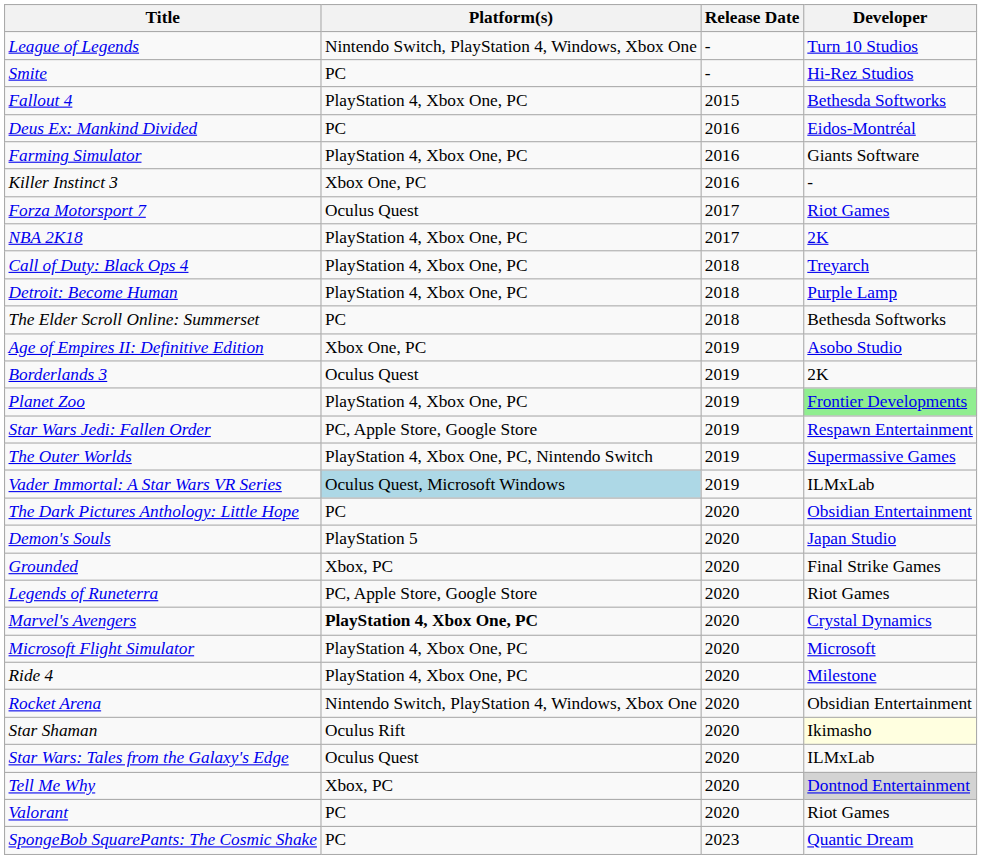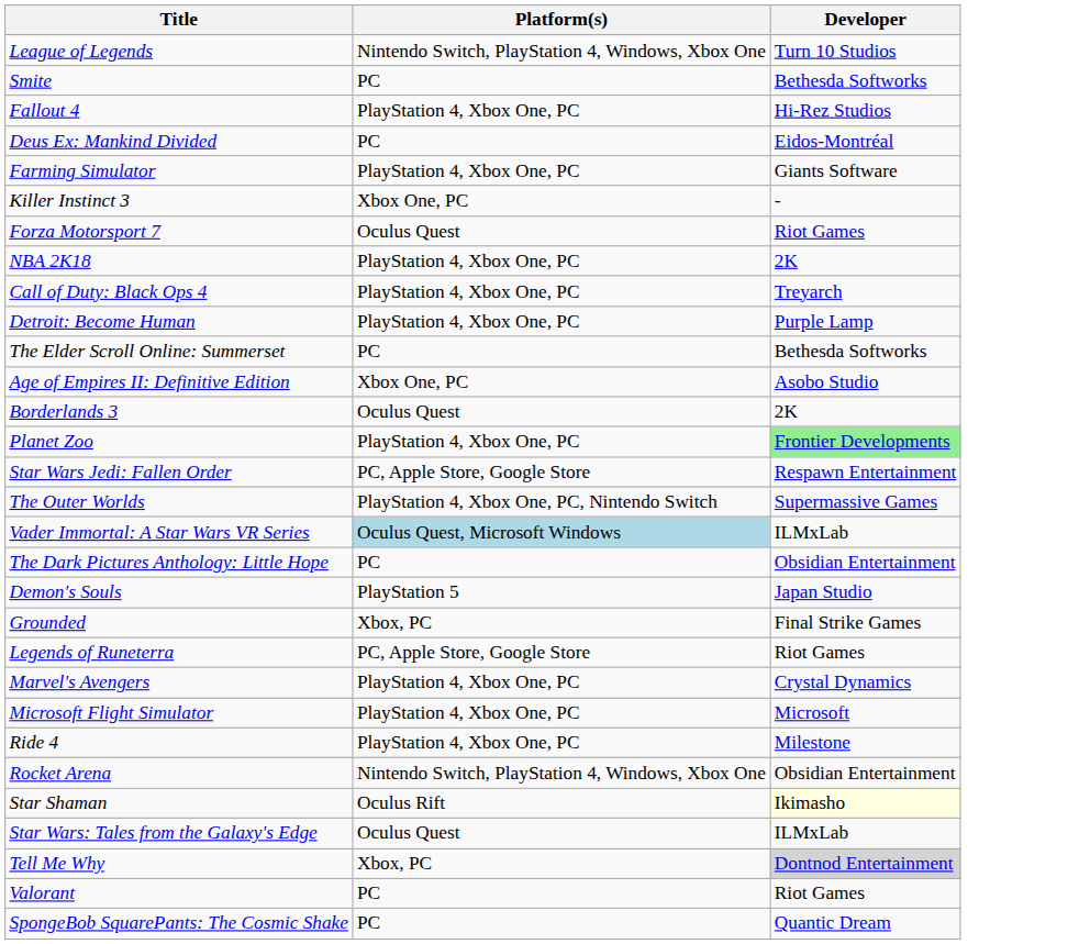 <table class="wikitable">
 <tr>
 <th>Title</th>
 <th>Platform(s)</th>
-<th>Release Date</th>
 <th>Developer</th>
 </tr>
 <tr>
 <td><em><a href='#'>League of Legends</a></em></td>
 <td>Nintendo Switch, PlayStation 4, Windows, Xbox One</td>
-<td>-</td>
 <td><a href='#'>Turn 10 Studios</a></td>
 </tr>
 <tr>
 <td><em><a href='#'>Smite</a></em></td>
 <td>PC</td>
-<td>-</td>
-<td><a href='#'>Hi-Rez Studios</a></td>
+<td><a href='#'>Bethesda Softworks</a></td>
 </tr>
 <tr>
 <td><em><a href='#'>Fallout 4</a></em></td>
 <td>PlayStation 4, Xbox One, PC</td>
-<td>2015</td>
-<td><a href='#'>Bethesda Softworks</a></td>
+<td><a href='#'>Hi-Rez Studios</a></td>
 </tr>
 <tr>
 <td><em><a href='#'>Deus Ex: Mankind Divided</a></em></td>
 <td>PC</td>
-<td>2016</td>
 <td><a href='#'>Eidos-Montréal</a></td>
 </tr>
 <tr>
 <td><em><a href='#'>Farming Simulator</a></em></td>
 <td>PlayStation 4, Xbox One, PC</td>
-<td>2016</td>
 <td>Giants Software</td>
 </tr>
 <tr>
 <td><em>Killer Instinct 3</em></td>
 <td>Xbox One, PC</td>
-<td>2016</td>
 <td>-</td>
 </tr>
 <tr>
 <td><em><a href='#'>Forza Motorsport 7</a></em></td>
 <td>Oculus Quest</td>
-<td>2017</td>
 <td><a href='#'>Riot Games</a></td>
 </tr>
 <tr>
 <td><em><a href='#'>NBA 2K18</a></em></td>
 <td>PlayStation 4, Xbox One, PC</td>
-<td>2017</td>
 <td><a href='#'>2K</a></td>
 </tr>
 <tr>
 <td><em><a href='#'>Call of Duty: Black Ops 4</a></em></td>
 <td>PlayStation 4, Xbox One, PC</td>
-<td>2018</td>
 <td><a href='#'>Treyarch</a></td>
 </tr>
 <tr>
 <td><em><a href='#'>Detroit: Become Human</a></em></td>
 <td>PlayStation 4, Xbox One, PC</td>
-<td>2018</td>
 <td><a href='#'>Purple Lamp</a></td>
 </tr>
 <tr>
 <td><em>The Elder Scroll Online: Summerset</em></td>
 <td>PC</td>
-<td>2018</td>
 <td>Bethesda Softworks</td>
 </tr>
 <tr>
 <td><em><a href='#'>Age of Empires II: Definitive Edition</a></em></td>
 <td>Xbox One, PC</td>
-<td>2019</td>
 <td><a href='#'>Asobo Studio</a></td>
 </tr>
 <tr>
 <td><em><a href='#'>Borderlands 3</a></em></td>
 <td>Oculus Quest</td>
-<td>2019</td>
 <td>2K</td>
 </tr>
 <tr>
 <td><em><a href='#'>Planet Zoo</a></em></td>
 <td>PlayStation 4, Xbox One, PC</td>
-<td>2019</td>
 <td style="background: lightgreen;"><a href='#'>Frontier Developments</a></td>
 </tr>
 <tr>
 <td><em><a href='#'>Star Wars Jedi: Fallen Order</a></em></td>
 <td>PC, Apple Store, Google Store</td>
-<td>2019</td>
 <td><a href='#'>Respawn Entertainment</a></td>
 </tr>
 <tr>
 <td><em><a href='#'>The Outer Worlds</a></em></td>
 <td>PlayStation 4, Xbox One, PC, Nintendo Switch</td>
-<td>2019</td>
 <td><a href='#'>Supermassive Games</a></td>
 </tr>
 <tr>
 <td><em><a href='#'>Vader Immortal: A Star Wars VR Series</a></em></td>
 <td style="background: lightblue;">Oculus Quest, Microsoft Windows</td>
-<td>2019</td>
 <td>ILMxLab</td>
 </tr>
 <tr>
 <td><em><a href='#'>The Dark Pictures Anthology: Little Hope</a></em></td>
 <td>PC</td>
-<td>2020</td>
 <td><a href='#'>Obsidian Entertainment</a></td>
 </tr>
 <tr>
 <td><em><a href='#'>Demon's Souls</a></em></td>
 <td>PlayStation 5</td>
-<td>2020</td>
 <td><a href='#'>Japan Studio</a></td>
 </tr>
 <tr>
 <td><em><a href='#'>Grounded</a></em></td>
 <td>Xbox, PC</td>
-<td>2020</td>
 <td>Final Strike Games</td>
 </tr>
 <tr>
 <td><em><a href='#'>Legends of Runeterra</a></em></td>
 <td>PC, Apple Store, Google Store</td>
-<td>2020</td>
 <td>Riot Games</td>
 </tr>
 <tr>
 <td><em><a href='#'>Marvel's Avengers</a></em></td>
-<td><strong>PlayStation 4, Xbox One, PC</strong></td>
-<td>2020</td>
+<td>PlayStation 4, Xbox One, PC</td>
 <td><a href='#'>Crystal Dynamics</a></td>
 </tr>
 <tr>
 <td><em><a href='#'>Microsoft Flight Simulator</a></em></td>
 <td>PlayStation 4, Xbox One, PC</td>
-<td>2020</td>
 <td><a href='#'>Microsoft</a></td>
 </tr>
 <tr>
 <td><em>Ride 4</em></td>
 <td>PlayStation 4, Xbox One, PC</td>
-<td>2020</td>
 <td><a href='#'>Milestone</a></td>
 </tr>
 <tr>
 <td><em><a href='#'>Rocket Arena</a></em></td>
 <td>Nintendo Switch, PlayStation 4, Windows, Xbox One</td>
-<td>2020</td>
 <td>Obsidian Entertainment</td>
 </tr>
 <tr>
 <td><em>Star Shaman</em></td>
 <td>Oculus Rift</td>
-<td>2020</td>
 <td style="background: lightyellow;">Ikimasho</td>
 </tr>
 <tr>
 <td><em><a href='#'>Star Wars: Tales from the Galaxy's Edge</a></em></td>
 <td>Oculus Quest</td>
-<td>2020</td>
 <td>ILMxLab</td>
 </tr>
 <tr>
 <td><em><a href='#'>Tell Me Why</a></em></td>
 <td>Xbox, PC</td>
-<td>2020</td>
 <td style="background: lightgrey;"><a href='#'>Dontnod Entertainment</a></td>
 </tr>
 <tr>
 <td><em><a href='#'>Valorant</a></em></td>
 <td>PC</td>
-<td>2020</td>
 <td>Riot Games</td>
 </tr>
 <tr>
 <td><em><a href='#'>SpongeBob SquarePants: The Cosmic Shake</a></em></td>
 <td>PC</td>
-<td>2023</td>
 <td><a href='#'>Quantic Dream</a></td>
 </tr>
 </table>
